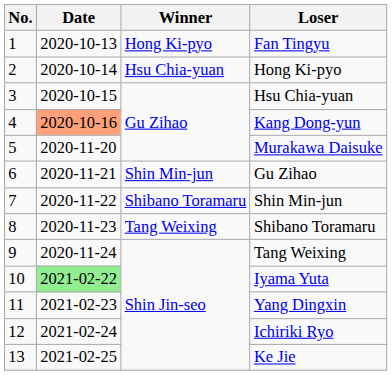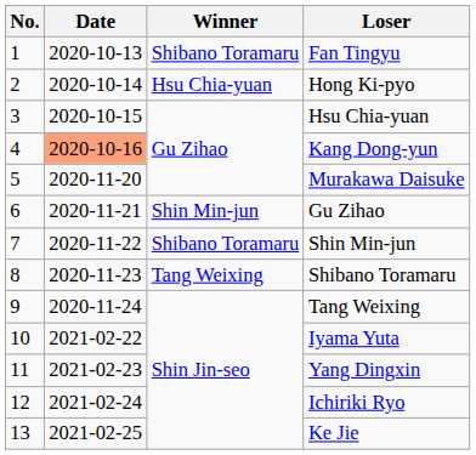 <table class="wikitable">
 <tr>
 <th>No.</th>
 <th>Date</th>
 <th>Winner</th>
 <th>Loser</th>
 </tr>
 <tr>
 <td>1</td>
 <td>2020-10-13</td>
-<td> <a href='#'>Hong Ki-pyo</a></td>
+<td> <a href='#'>Shibano Toramaru</a></td>
 <td> <a href='#'>Fan Tingyu</a></td>
 </tr>
 <tr>
 <td>2</td>
 <td>2020-10-14</td>
 <td> <a href='#'>Hsu Chia-yuan</a></td>
 <td> Hong Ki-pyo</td>
 </tr>
 <tr>
 <td>3</td>
 <td>2020-10-15</td>
 <td rowspan=3> <a href='#'>Gu Zihao</a></td>
 <td> Hsu Chia-yuan</td>
 </tr>
 <tr>
 <td>4</td>
 <td style="background: lightsalmon;">2020-10-16</td>
 <td> <a href='#'>Kang Dong-yun</a></td>
 </tr>
 <tr>
 <td>5</td>
 <td>2020-11-20</td>
 <td> <a href='#'>Murakawa Daisuke</a></td>
 </tr>
 <tr>
 <td>6</td>
 <td>2020-11-21</td>
 <td> <a href='#'>Shin Min-jun</a></td>
 <td> Gu Zihao</td>
 </tr>
 <tr>
 <td>7</td>
 <td>2020-11-22</td>
 <td> <a href='#'>Shibano Toramaru</a></td>
 <td> Shin Min-jun</td>
 </tr>
 <tr>
 <td>8</td>
 <td>2020-11-23</td>
 <td> <a href='#'>Tang Weixing</a></td>
 <td> Shibano Toramaru</td>
 </tr>
 <tr>
 <td>9</td>
 <td>2020-11-24</td>
 <td rowspan=5> <a href='#'>Shin Jin-seo</a></td>
 <td> Tang Weixing</td>
 </tr>
 <tr>
 <td>10</td>
-<td style="background: lightgreen;">2021-02-22</td>
+<td>2021-02-22</td>
 <td> <a href='#'>Iyama Yuta</a></td>
 </tr>
 <tr>
 <td>11</td>
 <td>2021-02-23</td>
 <td> <a href='#'>Yang Dingxin</a></td>
 </tr>
 <tr>
 <td>12</td>
 <td>2021-02-24</td>
 <td> <a href='#'>Ichiriki Ryo</a></td>
 </tr>
 <tr>
 <td>13</td>
 <td>2021-02-25</td>
 <td> <a href='#'>Ke Jie</a></td>
 </tr>
 </table>
